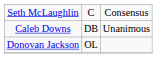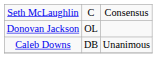 <table class="wikitable sortable sortable" style="text-align: center">
 <tr>
 <td><a href='#'>Seth McLaughlin</a></td>
 <td>C</td>
 <td>Consensus</td>
 </tr>
 <tr>
+<td><a href='#'>Donovan Jackson</a></td>
+<td>OL</td>
+<td></td>
+</tr>
+<tr>
 <td><a href='#'>Caleb Downs</a></td>
 <td>DB</td>
 <td>Unanimous</td>
 </tr>
 <tr>
-<td><a href='#'>Donovan Jackson</a></td>
-<td>OL</td>
-<td></td>
-</tr>
-<tr>
 </tr>
 </table>
